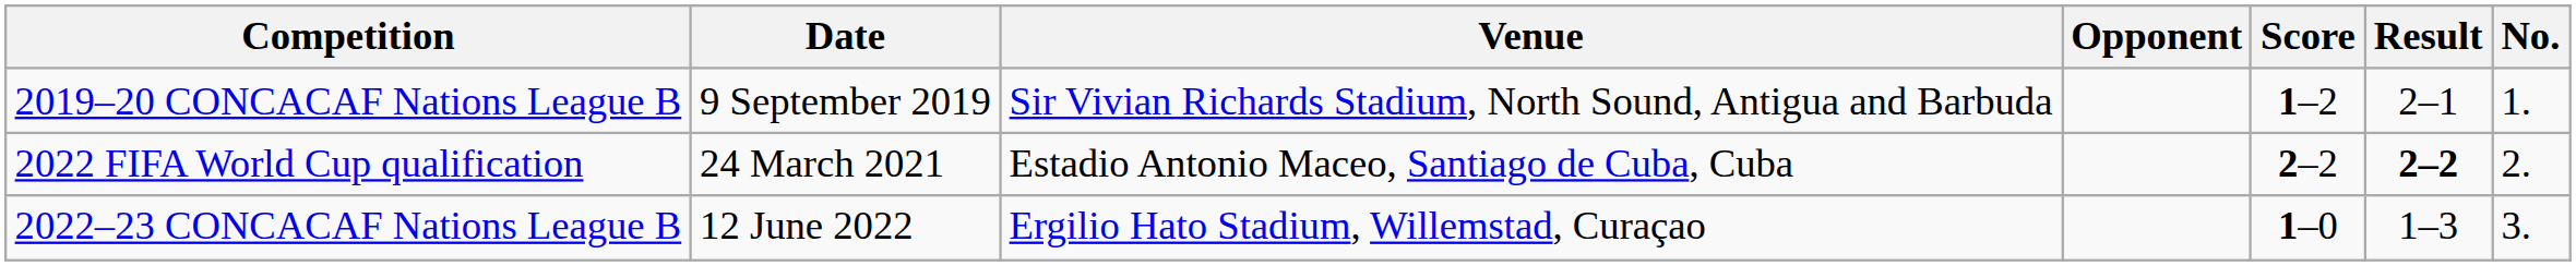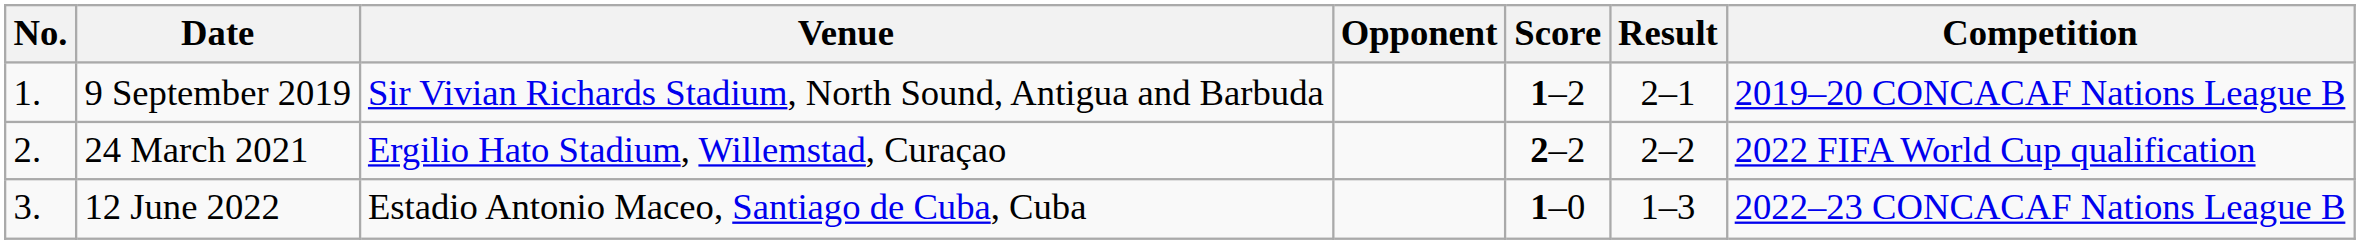 <table class="wikitable" style="font-size:100%;">
 <tr>
-<th>Competition</th>
+<th>No.</th>
 <th>Date</th>
 <th>Venue</th>
 <th>Opponent</th>
 <th>Score</th>
 <th>Result</th>
-<th>No.</th>
+<th>Competition</th>
 </tr>
 <tr>
-<td><a href='#'>2019–20 CONCACAF Nations League B</a></td>
+<td>1.</td>
 <td>9 September 2019</td>
 <td><a href='#'>Sir Vivian Richards Stadium</a>, North Sound, Antigua and Barbuda</td>
 <td></td>
 <td align=center><strong>1</strong>–2</td>
 <td align=center>2–1</td>
-<td>1.</td>
+<td><a href='#'>2019–20 CONCACAF Nations League B</a></td>
 </tr>
 <tr>
-<td><a href='#'>2022 FIFA World Cup qualification</a></td>
+<td>2.</td>
 <td>24 March 2021</td>
-<td>Estadio Antonio Maceo, <a href='#'>Santiago de Cuba</a>, Cuba</td>
+<td><a href='#'>Ergilio Hato Stadium</a>, <a href='#'>Willemstad</a>, Curaçao</td>
 <td></td>
 <td align=center><strong>2</strong>–2</td>
-<td align=center><strong>2–2</strong></td>
-<td>2.</td>
+<td align=center>2–2</td>
+<td><a href='#'>2022 FIFA World Cup qualification</a></td>
 </tr>
 <tr>
-<td><a href='#'>2022–23 CONCACAF Nations League B</a></td>
+<td>3.</td>
 <td>12 June 2022</td>
-<td><a href='#'>Ergilio Hato Stadium</a>, <a href='#'>Willemstad</a>, Curaçao</td>
+<td>Estadio Antonio Maceo, <a href='#'>Santiago de Cuba</a>, Cuba</td>
 <td></td>
 <td align=center><strong>1</strong>–0</td>
 <td align=center>1–3</td>
-<td>3.</td>
+<td><a href='#'>2022–23 CONCACAF Nations League B</a></td>
 </tr>
 </table>
